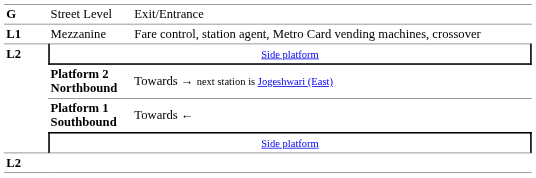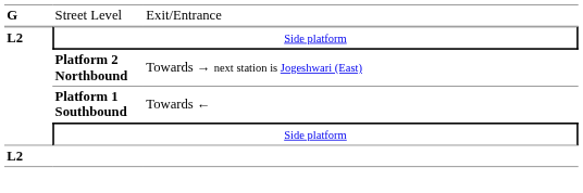 <table cellspacing="0" cellpadding="3" border="0">
 <tr>
 <td style="border-bottom:solid 1px gray;border-top:solid 1px gray;" width="50" valign="top"><strong>G</strong></td>
 <td style="border-top:solid 1px gray;border-bottom:solid 1px gray;" width="100" valign="top">Street Level</td>
 <td style="border-top:solid 1px gray;border-bottom:solid 1px gray;" width="500" valign="top">Exit/Entrance</td>
-</tr>
-<tr>
-<td valign="top"><strong>L1</strong></td>
-<td valign="top">Mezzanine</td>
-<td valign="top">Fare control, station agent, Metro Card vending machines, crossover</td>
 </tr>
 <tr>
 <td rowspan="4" style="border-top:solid 1px gray;border-bottom:solid 1px gray;" width="50" valign="top"><strong>L2</strong></td>
 <td colspan="2" style="border-top:solid 1px gray;border-right:solid 2px black;border-left:solid 2px black;border-bottom:solid 2px black;text-align:center;"><small><a href='#'>Side platform</a></small></td>
 </tr>
 <tr>
 <td style="border-bottom:solid 1px gray;" width="100"><span><strong>Platform 2</strong><br><strong>Northbound</strong></span></td>
 <td style="border-bottom:solid 1px gray;" width="500">Towards →  <small>next station is <a href='#'>Jogeshwari (East)</a></small></td>
 </tr>
 <tr>
 <td><span><strong>Platform 1</strong><br><strong>Southbound</strong></span></td>
 <td>Towards ← </td>
 </tr>
 <tr>
 <td colspan="2" style="border-top:solid 2px black;border-right:solid 2px black;border-left:solid 2px black;border-bottom:solid 1px gray;" align="center"><small><a href='#'>Side platform</a></small></td>
 </tr>
 <tr>
 <td rowspan="2" style="border-bottom:solid 1px gray;" width="50" valign="top"><strong>L2</strong></td>
 <td style="border-bottom:solid 1px gray;" width="100"></td>
 <td style="border-bottom:solid 1px gray;" width="500"></td>
 </tr>
 <tr>
 </tr>
 </table>
